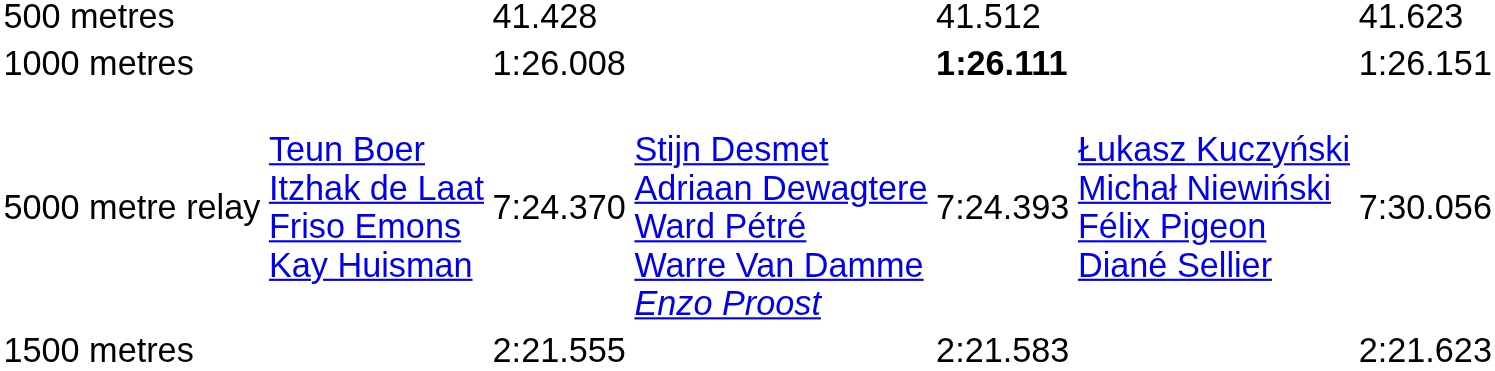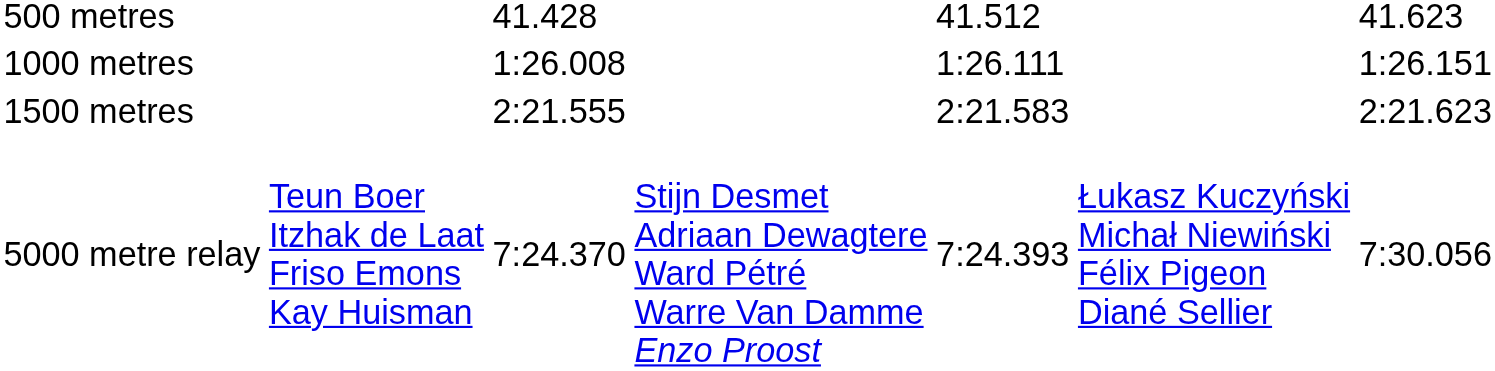 <table>
 <tr>
 <td>500 metres</td>
 <td></td>
 <td>41.428</td>
 <td></td>
 <td>41.512</td>
 <td></td>
 <td>41.623</td>
 </tr>
 <tr>
 <td>1000 metres</td>
 <td></td>
 <td>1:26.008</td>
 <td></td>
-<td><strong>1:26.111</strong></td>
+<td>1:26.111</td>
 <td></td>
 <td>1:26.151</td>
+</tr>
+<tr>
+<td>1500 metres</td>
+<td></td>
+<td>2:21.555</td>
+<td></td>
+<td>2:21.583</td>
+<td></td>
+<td>2:21.623</td>
 </tr>
 <tr>
 <td>5000 metre relay</td>
 <td valign=top><br><a href='#'>Teun Boer</a><br><a href='#'>Itzhak de Laat</a><br><a href='#'>Friso Emons</a><br><a href='#'>Kay Huisman</a></td>
 <td>7:24.370</td>
 <td valign=top><br><a href='#'>Stijn Desmet</a><br><a href='#'>Adriaan Dewagtere</a><br><a href='#'>Ward Pétré</a><br><a href='#'>Warre Van Damme</a><br><em><a href='#'>Enzo Proost</a></em></td>
 <td>7:24.393</td>
 <td valign=top><br><a href='#'>Łukasz Kuczyński</a><br><a href='#'>Michał Niewiński</a><br><a href='#'>Félix Pigeon</a><br><a href='#'>Diané Sellier</a></td>
 <td>7:30.056</td>
 </tr>
-<tr>
-<td>1500 metres</td>
-<td></td>
-<td>2:21.555</td>
-<td></td>
-<td>2:21.583</td>
-<td></td>
-<td>2:21.623</td>
-</tr>
 </table>
